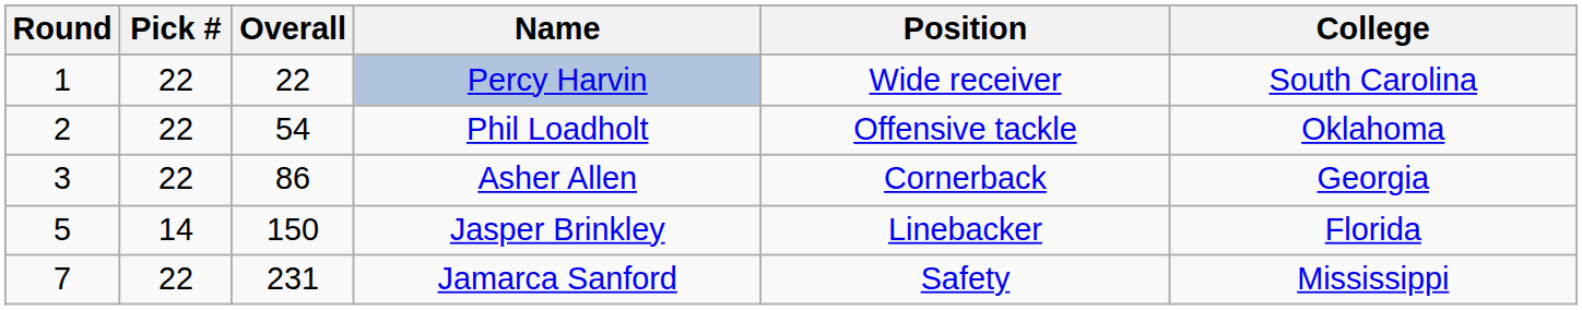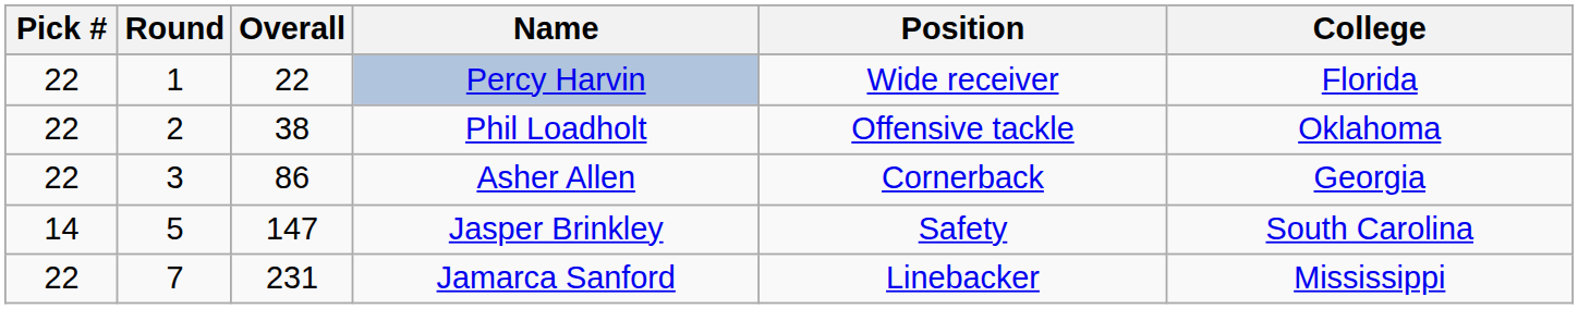 <table class="wikitable sortable" style="text-align:center">
 <tr>
+<th width=50px>Pick #</th>
 <th width=50px>Round</th>
-<th width=50px>Pick #</th>
 <th width=50px>Overall</th>
 <th width=200px>Name</th>
 <th width=200px>Position</th>
 <th width=200px>College</th>
 </tr>
 <tr>
+<td>22</td>
 <td>1</td>
-<td>22</td>
 <td>22</td>
 <td bgcolor=lightsteelblue><a href='#'>Percy Harvin</a></td>
 <td><a href='#'>Wide receiver</a></td>
-<td><a href='#'>South Carolina</a></td>
+<td><a href='#'>Florida</a></td>
 </tr>
 <tr>
+<td>22</td>
 <td>2</td>
-<td>22</td>
-<td>54</td>
+<td>38</td>
 <td><a href='#'>Phil Loadholt</a></td>
 <td><a href='#'>Offensive tackle</a></td>
 <td><a href='#'>Oklahoma</a></td>
 </tr>
 <tr>
+<td>22</td>
 <td>3</td>
-<td>22</td>
 <td>86</td>
 <td><a href='#'>Asher Allen</a></td>
 <td><a href='#'>Cornerback</a></td>
 <td><a href='#'>Georgia</a></td>
 </tr>
 <tr>
+<td>14</td>
 <td>5</td>
-<td>14</td>
-<td>150</td>
+<td>147</td>
 <td><a href='#'>Jasper Brinkley</a></td>
-<td><a href='#'>Linebacker</a></td>
-<td><a href='#'>Florida</a></td>
+<td><a href='#'>Safety</a></td>
+<td><a href='#'>South Carolina</a></td>
 </tr>
 <tr>
+<td>22</td>
 <td>7</td>
-<td>22</td>
 <td>231</td>
 <td><a href='#'>Jamarca Sanford</a></td>
-<td><a href='#'>Safety</a></td>
+<td><a href='#'>Linebacker</a></td>
 <td><a href='#'>Mississippi</a></td>
 </tr>
 </table>
